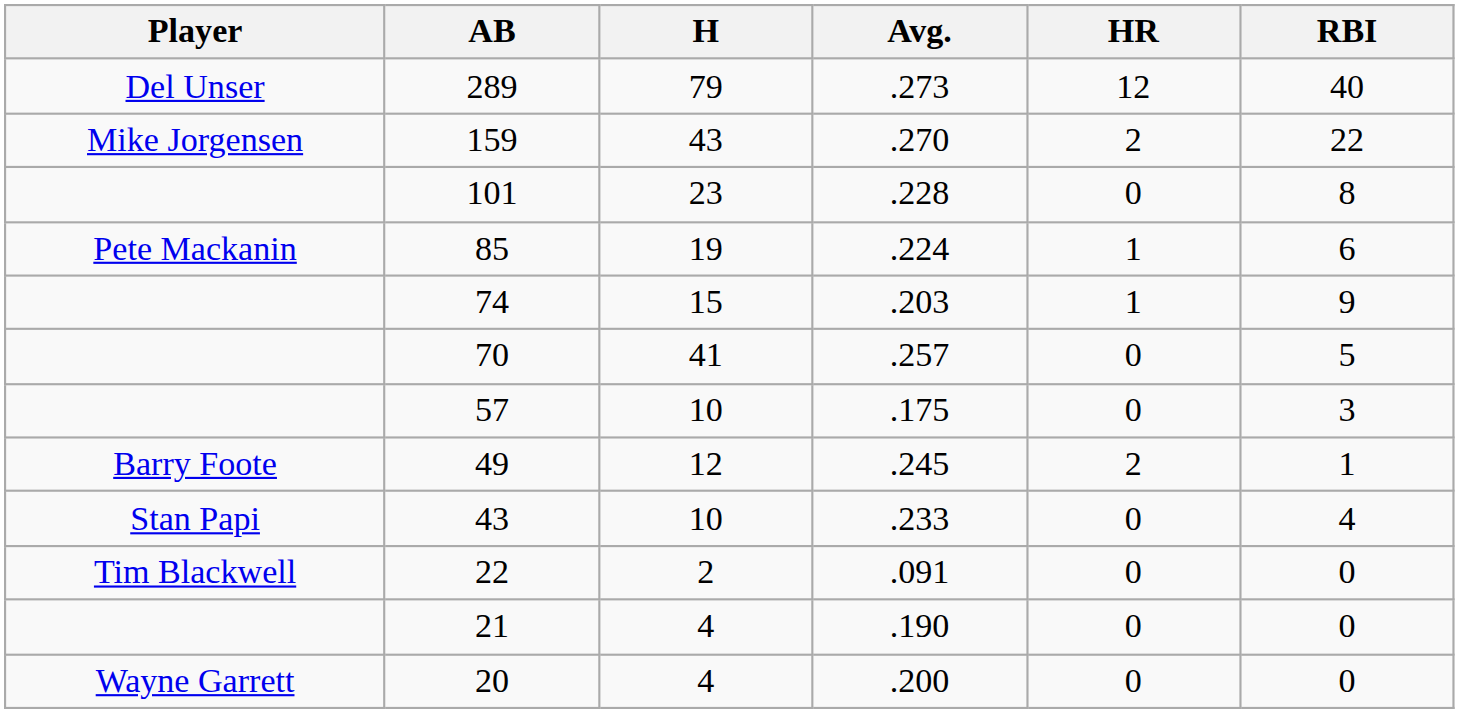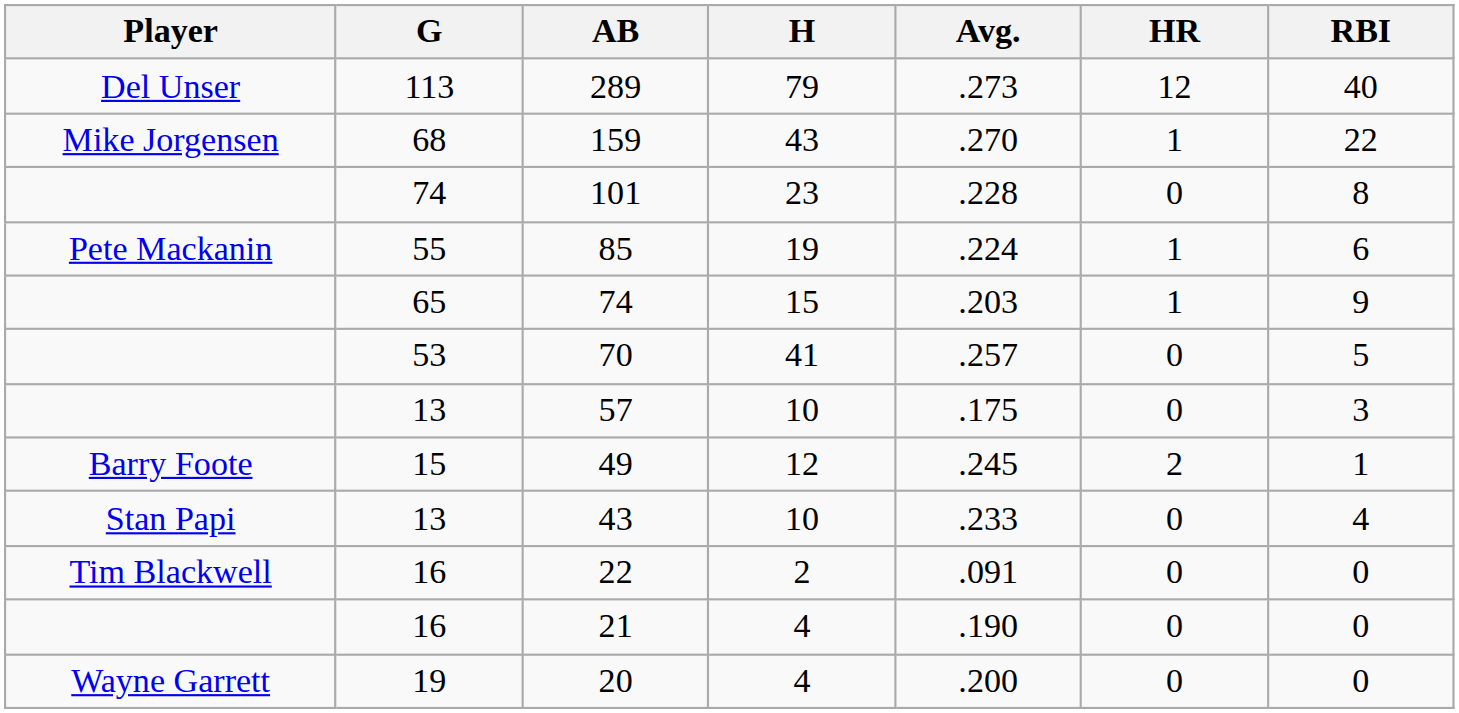 <table class="wikitable sortable">
 <tr>
 <th bgcolor="#DDDDFF" width="16%">Player</th>
+<th bgcolor="#DDDDFF" width="9%">G</th>
 <th bgcolor="#DDDDFF" width="9%">AB</th>
 <th bgcolor="#DDDDFF" width="9%">H</th>
 <th bgcolor="#DDDDFF" width="9%">Avg.</th>
 <th bgcolor="#DDDDFF" width="9%">HR</th>
 <th bgcolor="#DDDDFF" width="9%">RBI</th>
 </tr>
 <tr align="center">
 <td><a href='#'>Del Unser</a></td>
+<td>113</td>
 <td>289</td>
 <td>79</td>
 <td>.273</td>
 <td>12</td>
 <td>40</td>
 </tr>
 <tr align=center>
 <td><a href='#'>Mike Jorgensen</a></td>
+<td>68</td>
 <td>159</td>
 <td>43</td>
 <td>.270</td>
-<td>2</td>
+<td>1</td>
 <td>22</td>
 </tr>
 <tr align=center>
 <td></td>
+<td>74</td>
 <td>101</td>
 <td>23</td>
 <td>.228</td>
 <td>0</td>
 <td>8</td>
 </tr>
 <tr align="center">
 <td><a href='#'>Pete Mackanin</a></td>
+<td>55</td>
 <td>85</td>
 <td>19</td>
 <td>.224</td>
 <td>1</td>
 <td>6</td>
 </tr>
 <tr align=center>
 <td></td>
+<td>65</td>
 <td>74</td>
 <td>15</td>
 <td>.203</td>
 <td>1</td>
 <td>9</td>
 </tr>
 <tr align="center">
 <td></td>
+<td>53</td>
 <td>70</td>
 <td>41</td>
 <td>.257</td>
 <td>0</td>
 <td>5</td>
 </tr>
 <tr align="center">
 <td></td>
+<td>13</td>
 <td>57</td>
 <td>10</td>
 <td>.175</td>
 <td>0</td>
 <td>3</td>
 </tr>
 <tr align="center">
 <td><a href='#'>Barry Foote</a></td>
+<td>15</td>
 <td>49</td>
 <td>12</td>
 <td>.245</td>
 <td>2</td>
 <td>1</td>
 </tr>
 <tr align=center>
 <td><a href='#'>Stan Papi</a></td>
+<td>13</td>
 <td>43</td>
 <td>10</td>
 <td>.233</td>
 <td>0</td>
 <td>4</td>
 </tr>
 <tr align=center>
 <td><a href='#'>Tim Blackwell</a></td>
+<td>16</td>
 <td>22</td>
 <td>2</td>
 <td>.091</td>
 <td>0</td>
 <td>0</td>
 </tr>
 <tr align=center>
 <td></td>
+<td>16</td>
 <td>21</td>
 <td>4</td>
 <td>.190</td>
 <td>0</td>
 <td>0</td>
 </tr>
 <tr align="center">
 <td><a href='#'>Wayne Garrett</a></td>
+<td>19</td>
 <td>20</td>
 <td>4</td>
 <td>.200</td>
 <td>0</td>
 <td>0</td>
 </tr>
 </table>
